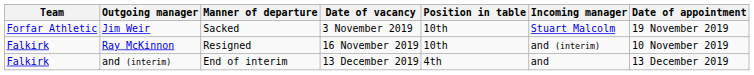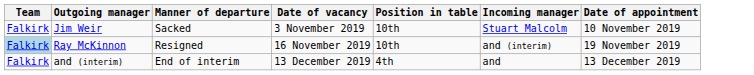 <table class="wikitable sortable">
 <tr>
 <th>Team</th>
 <th>Outgoing manager</th>
 <th>Manner of departure</th>
 <th>Date of vacancy</th>
 <th>Position in table</th>
 <th>Incoming manager</th>
 <th>Date of appointment</th>
 </tr>
 <tr>
-<td><a href='#'>Forfar Athletic</a></td>
+<td><a href='#'>Falkirk</a></td>
 <td> <a href='#'>Jim Weir</a></td>
 <td>Sacked</td>
 <td>3 November 2019</td>
 <td>10th</td>
 <td> <a href='#'>Stuart Malcolm</a></td>
-<td>19 November 2019</td>
+<td>10 November 2019</td>
 </tr>
 <tr>
-<td><a href='#'>Falkirk</a></td>
+<td style="background: lightblue;"><a href='#'>Falkirk</a></td>
 <td> <a href='#'>Ray McKinnon</a></td>
 <td>Resigned</td>
 <td>16 November 2019</td>
 <td>10th</td>
 <td>  and   <small>(interim)</small></td>
-<td>10 November 2019</td>
+<td>19 November 2019</td>
 </tr>
 <tr>
 <td><a href='#'>Falkirk</a></td>
 <td>  and   <small>(interim)</small></td>
 <td>End of interim</td>
 <td>13 December 2019</td>
 <td>4th</td>
 <td>  and  </td>
 <td>13 December 2019</td>
 </tr>
 </table>
